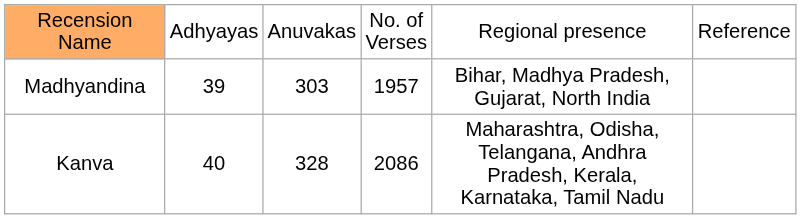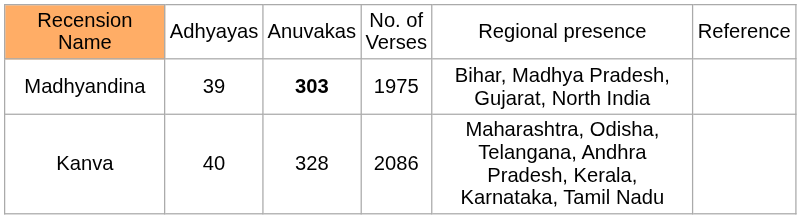 <table class="wikitable" align=center style = " background: transparent; ">
 <tr style="text-align: center;">
 <td width=120px style="background: #ffad66;">Recension Name</td>
 <td width=40px>Adhyayas</td>
 <td width=40px>Anuvakas</td>
 <td width= 40px>No. of Verses</td>
 <td width= 200px>Regional presence</td>
 <td width=60px>Reference</td>
 </tr>
 <tr style="text-align: center;">
 <td width=120px>Madhyandina</td>
 <td width=40px>39</td>
-<td width=40px>303</td>
-<td width= 40px>1957</td>
+<td width=40px><strong>303</strong></td>
+<td width= 40px>1975</td>
 <td width= 200px>Bihar, Madhya Pradesh, Gujarat, North India</td>
 <td width=60px></td>
 </tr>
 <tr style="text-align: center;">
 <td width=120px>Kanva</td>
 <td width=40px>40</td>
 <td width=40px>328</td>
 <td width= 40px>2086</td>
 <td width= 200px>Maharashtra, Odisha, Telangana, Andhra Pradesh, Kerala, Karnataka, Tamil Nadu</td>
 <td width=60px></td>
 </tr>
 </table>
